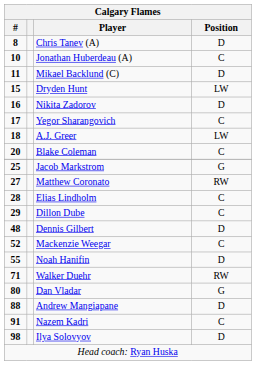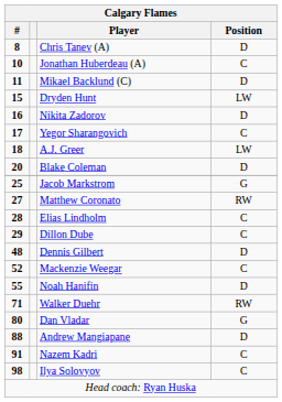 <table class="wikitable" style="width:65%; text-align:center;">
 <tr>
 <th colspan=4>Calgary Flames</th>
 </tr>
 <tr>
 <th>#</th>
 <th></th>
 <th>Player</th>
 <th>Position</th>
 </tr>
 <tr>
 <td><strong>8</strong></td>
 <td align=center></td>
 <td align=left><a href='#'>Chris Tanev</a> (A)</td>
 <td>D</td>
 </tr>
 <tr>
 <td><strong>10</strong></td>
 <td align=center></td>
 <td align=left><a href='#'>Jonathan Huberdeau</a> (A)</td>
 <td>C</td>
 </tr>
 <tr>
 <td><strong>11</strong></td>
 <td align=center></td>
 <td align=left><a href='#'>Mikael Backlund</a> (C)</td>
 <td>D</td>
 </tr>
 <tr>
 <td><strong>15</strong></td>
 <td align=center></td>
 <td align=left><a href='#'>Dryden Hunt</a></td>
 <td>LW</td>
 </tr>
 <tr>
 <td><strong>16</strong></td>
 <td align=center></td>
 <td align=left><a href='#'>Nikita Zadorov</a></td>
 <td>D</td>
 </tr>
 <tr>
 <td><strong>17</strong></td>
 <td align=center></td>
 <td align=left><a href='#'>Yegor Sharangovich</a></td>
 <td>C</td>
 </tr>
 <tr>
 <td><strong>18</strong></td>
 <td align=center></td>
 <td align=left><a href='#'>A.J. Greer</a></td>
 <td>LW</td>
 </tr>
 <tr>
 <td><strong>20</strong></td>
 <td align=center></td>
 <td align=left><a href='#'>Blake Coleman</a></td>
-<td>C</td>
+<td>D</td>
 </tr>
 <tr>
 </tr>
 <tr>
 <td><strong>25</strong></td>
 <td align=center></td>
 <td align=left><a href='#'>Jacob Markstrom</a></td>
 <td>G</td>
 </tr>
 <tr>
 <td><strong>27</strong></td>
 <td align=center></td>
 <td align=left><a href='#'>Matthew Coronato</a></td>
 <td>RW</td>
 </tr>
 <tr>
 <td><strong>28</strong></td>
 <td align=center></td>
 <td align=left><a href='#'>Elias Lindholm</a></td>
 <td>C</td>
 </tr>
 <tr>
 <td><strong>29</strong></td>
 <td align=center></td>
 <td align=left><a href='#'>Dillon Dube</a></td>
 <td>C</td>
 </tr>
 <tr>
 <td><strong>48</strong></td>
 <td align=center></td>
 <td align=left><a href='#'>Dennis Gilbert</a></td>
 <td>D</td>
 </tr>
 <tr>
 <td><strong>52</strong></td>
 <td align=center></td>
 <td align=left><a href='#'>Mackenzie Weegar</a></td>
 <td>C</td>
 </tr>
 <tr>
 <td><strong>55</strong></td>
 <td align=center></td>
 <td align=left><a href='#'>Noah Hanifin</a></td>
 <td>D</td>
 </tr>
 <tr>
 <td><strong>71</strong></td>
 <td align=center></td>
 <td align=left><a href='#'>Walker Duehr</a></td>
 <td>RW</td>
 </tr>
 <tr>
 <td><strong>80</strong></td>
 <td align=center></td>
 <td align=left><a href='#'>Dan Vladar</a></td>
 <td>G</td>
 </tr>
 <tr>
 <td><strong>88</strong></td>
 <td align=center></td>
 <td align=left><a href='#'>Andrew Mangiapane</a></td>
 <td>D</td>
 </tr>
 <tr>
 <td><strong>91</strong></td>
 <td align=center></td>
 <td align=left><a href='#'>Nazem Kadri</a></td>
 <td>C</td>
 </tr>
 <tr>
 <td><strong>98</strong></td>
 <td align=center></td>
 <td align=left><a href='#'>Ilya Solovyov</a></td>
-<td>D</td>
+<td>C</td>
 </tr>
 <tr>
 <td colspan=4><em>Head coach:</em>  <a href='#'>Ryan Huska</a></td>
 </tr>
 </table>
